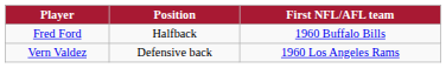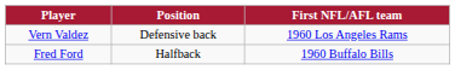 <table class="wikitable" width="65%">
 <tr align="center"  style="background:#A81933;color:#FFFFFF;">
 <td><strong>Player</strong></td>
 <td><strong>Position</strong></td>
 <td><strong>First NFL/AFL team</strong></td>
 </tr>
 <tr align="center" bgcolor="">
+<td><a href='#'>Vern Valdez</a></td>
+<td>Defensive back</td>
+<td><a href='#'>1960 Los Angeles Rams</a></td>
+</tr>
+<tr align="center" bgcolor="">
 <td><a href='#'>Fred Ford</a></td>
 <td>Halfback</td>
 <td><a href='#'>1960 Buffalo Bills</a></td>
 </tr>
-<tr align="center" bgcolor="">
-<td><a href='#'>Vern Valdez</a></td>
-<td>Defensive back</td>
-<td><a href='#'>1960 Los Angeles Rams</a></td>
-</tr>
 </table>
